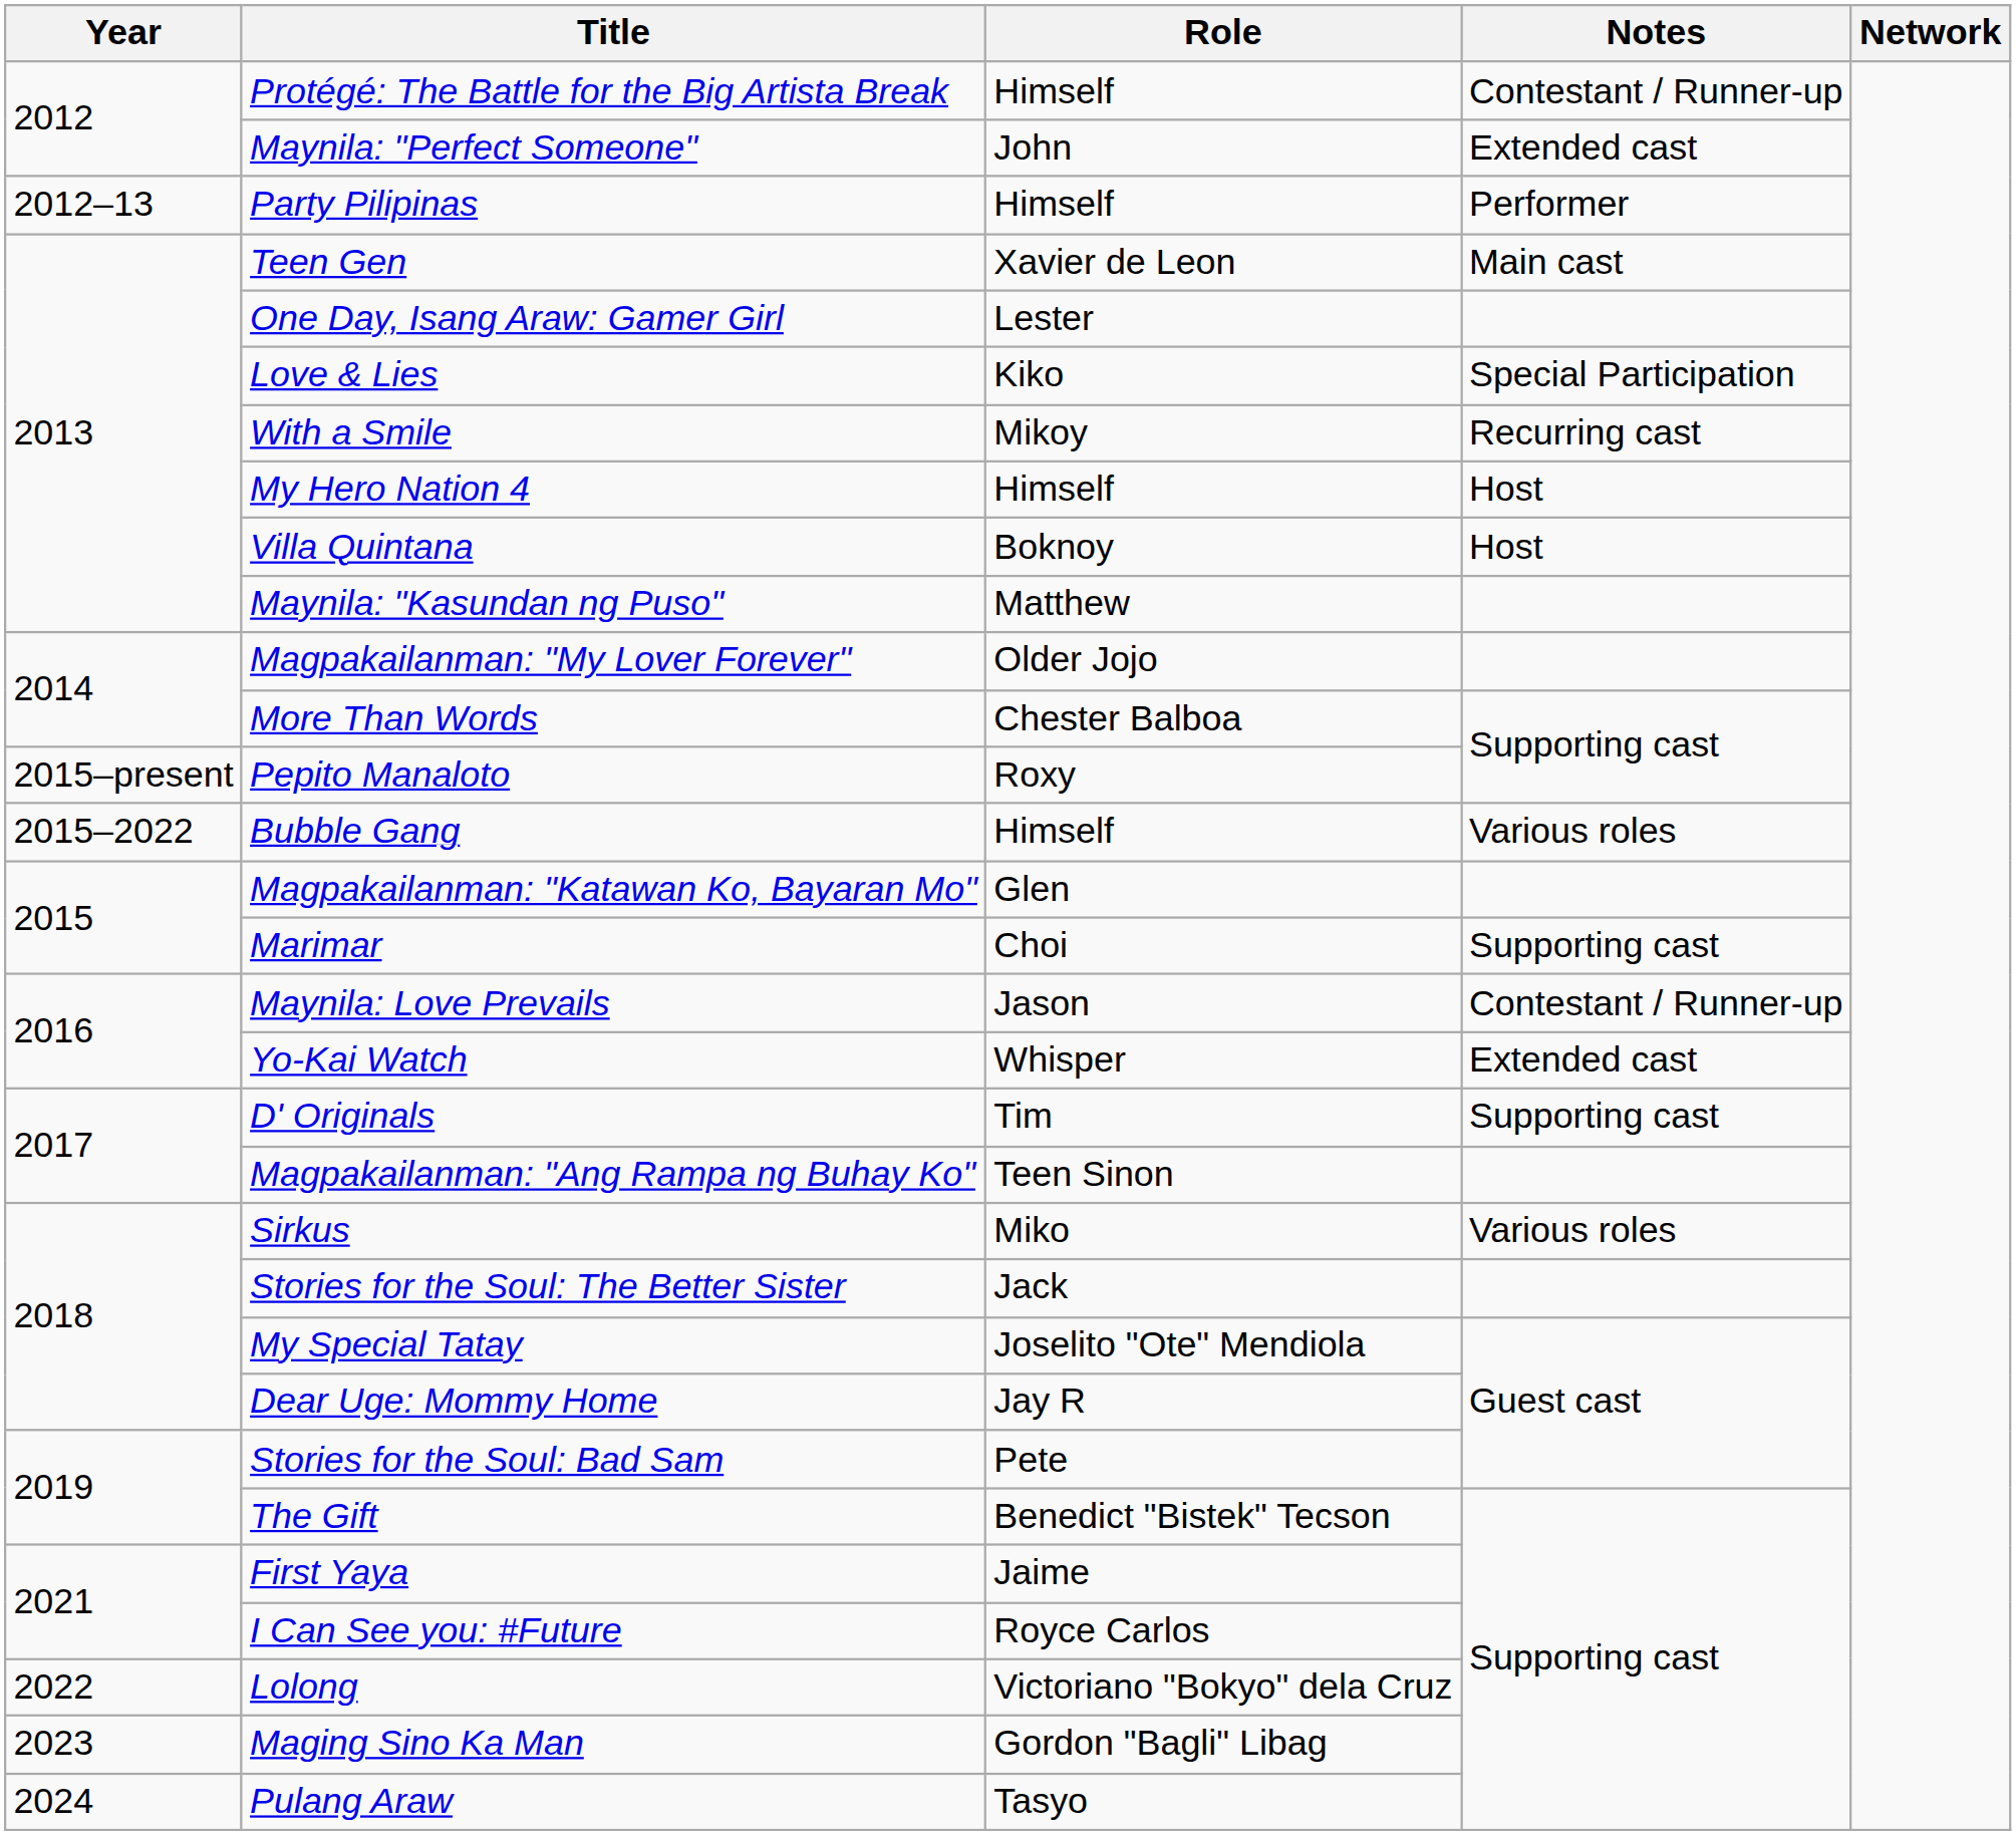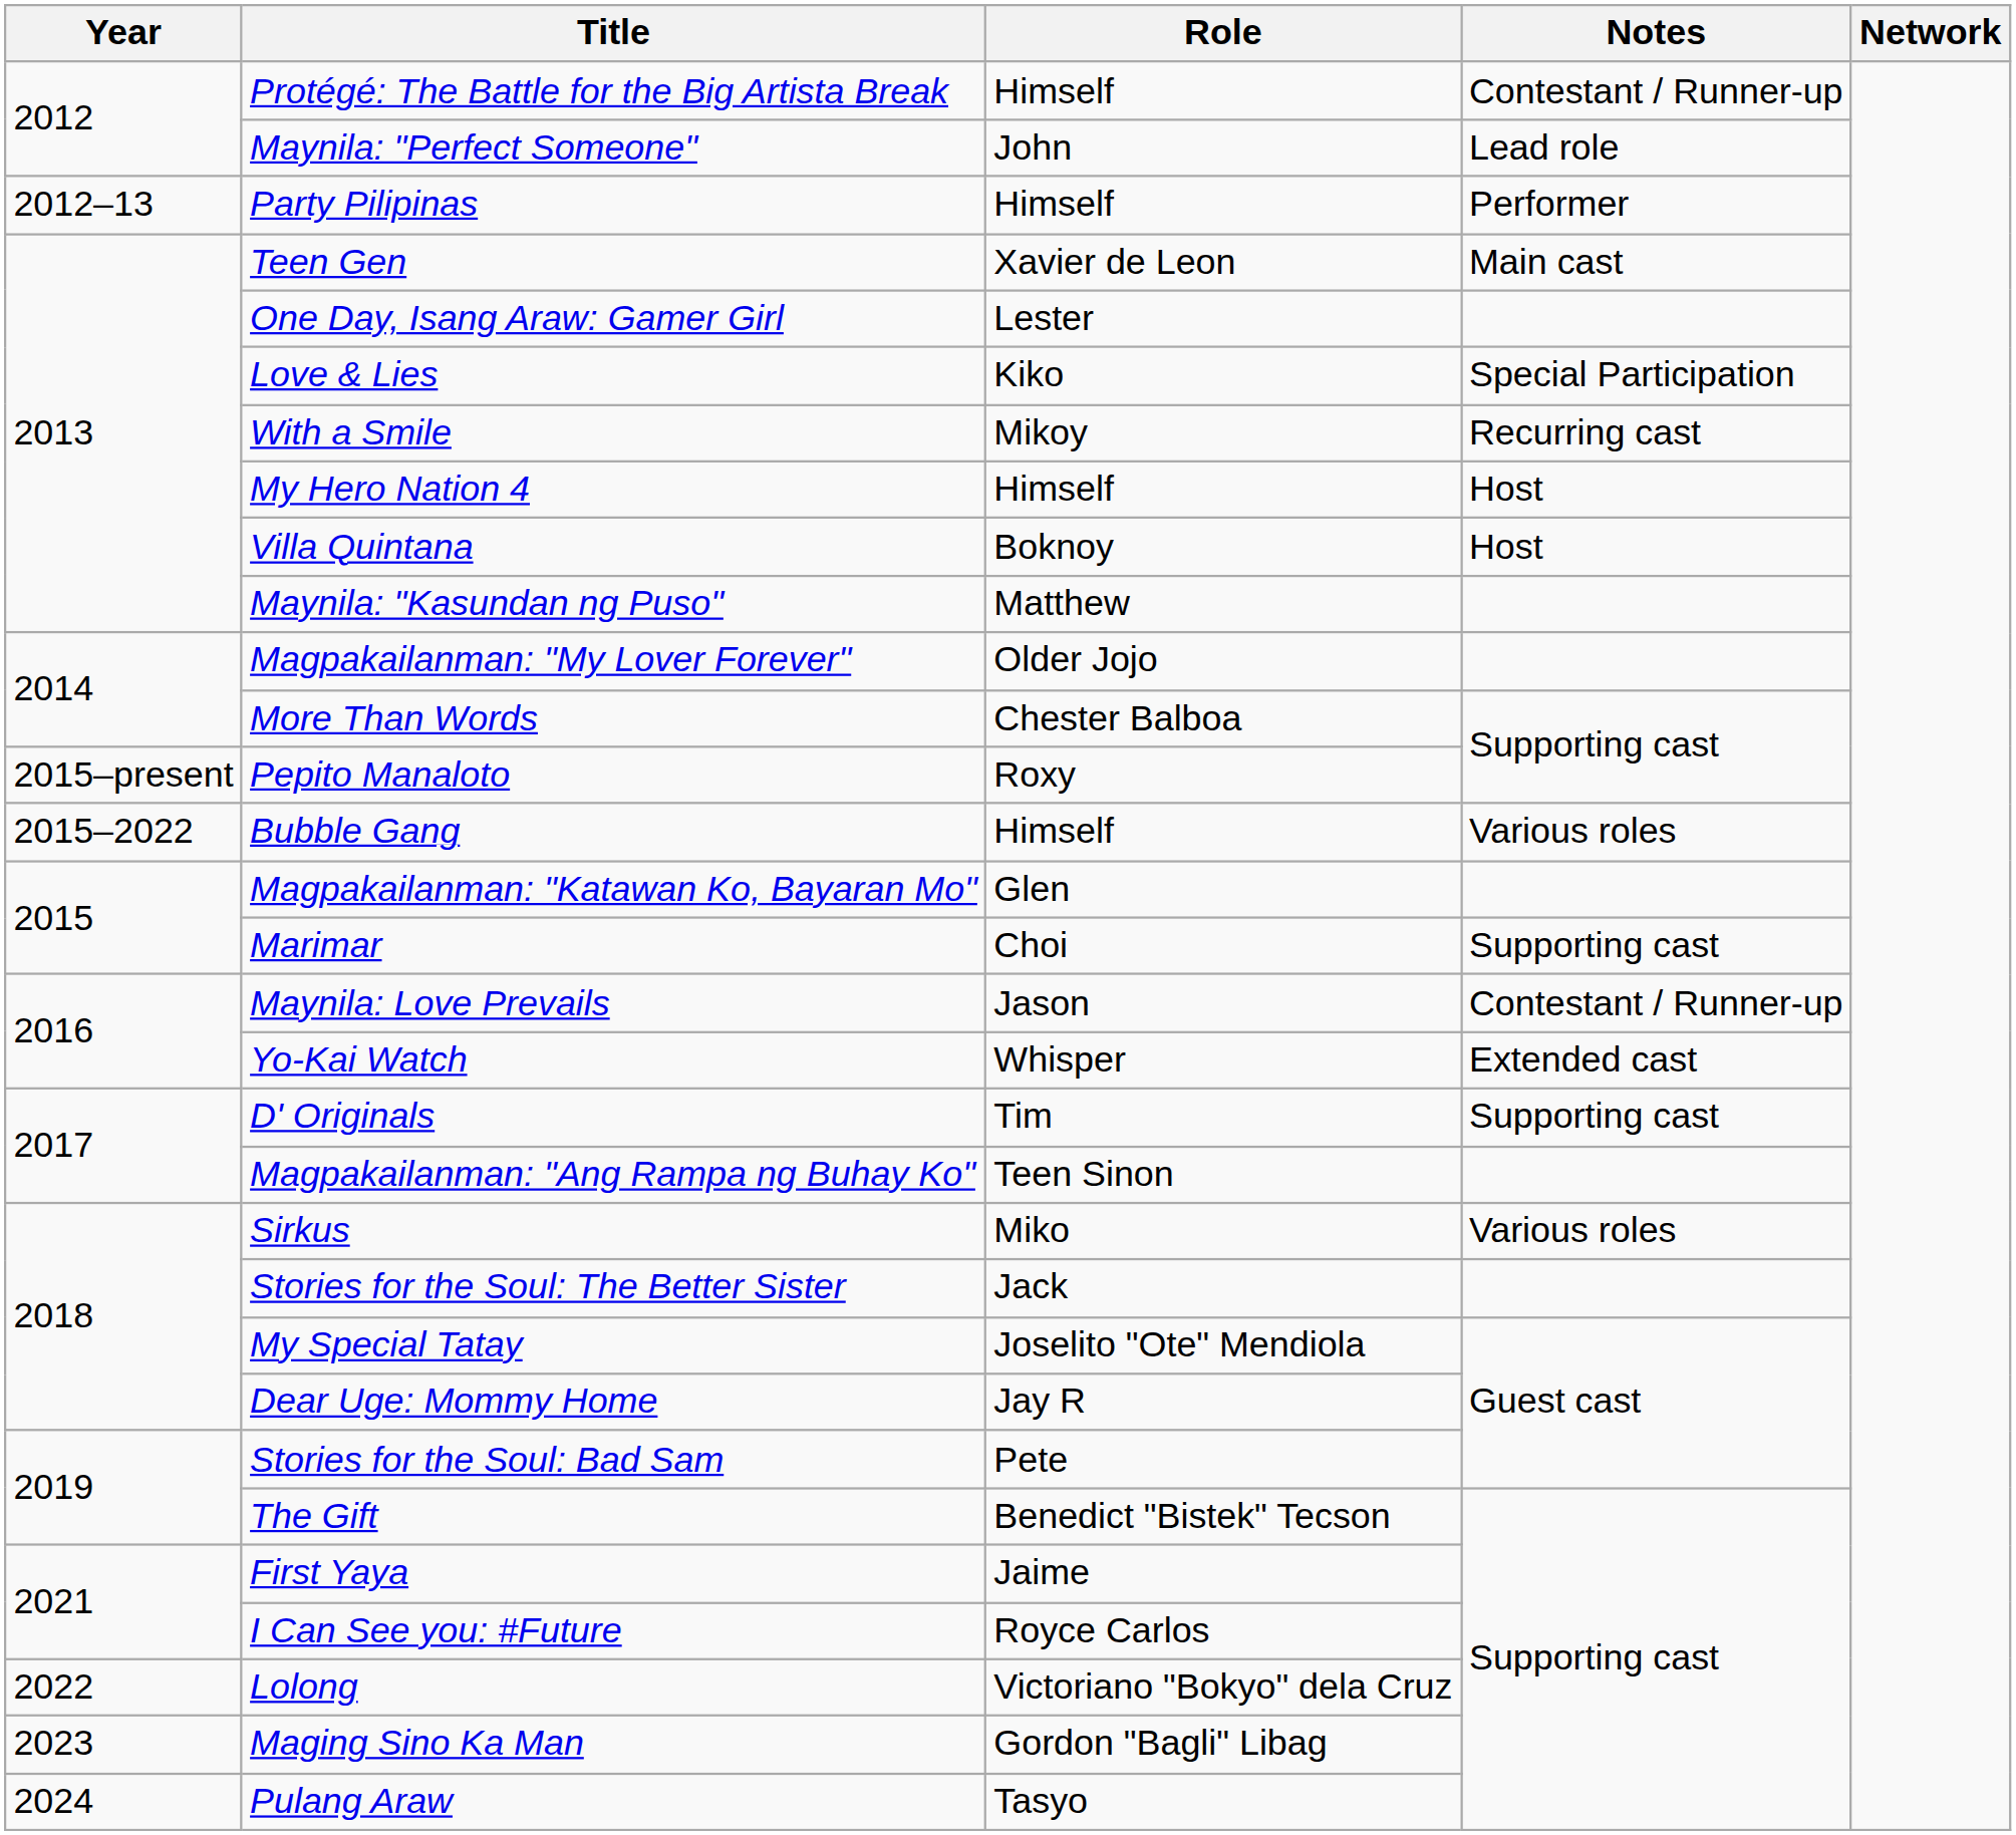 <table class="wikitable sortable">
 <tr>
 <th>Year</th>
 <th>Title</th>
 <th>Role</th>
 <th>Notes</th>
 <th>Network</th>
 </tr>
 <tr>
 <td rowspan="2">2012</td>
 <td><em><a href='#'>Protégé: The Battle for the Big Artista Break</a></em></td>
 <td>Himself</td>
 <td>Contestant / Runner-up</td>
 <td rowspan="37"></td>
 </tr>
 <tr>
 <td><em><a href='#'>Maynila: "Perfect Someone"</a></em></td>
 <td>John</td>
-<td>Extended cast</td>
+<td>Lead role</td>
 </tr>
 <tr>
 <td>2012–13</td>
 <td><em><a href='#'>Party Pilipinas</a></em></td>
 <td>Himself</td>
 <td>Performer</td>
 </tr>
 <tr>
 <td rowspan="7">2013</td>
 <td><em><a href='#'>Teen Gen</a></em></td>
 <td>Xavier de Leon</td>
 <td>Main cast</td>
 </tr>
 <tr>
 <td><em><a href='#'>One Day, Isang Araw: Gamer Girl</a></em></td>
 <td>Lester</td>
 </tr>
 <tr>
 <td><em><a href='#'>Love & Lies</a></em></td>
 <td>Kiko</td>
 <td>Special Participation</td>
 </tr>
 <tr>
 <td><em><a href='#'>With a Smile</a></em></td>
 <td>Mikoy</td>
 <td>Recurring cast</td>
 </tr>
 <tr>
 <td><em><a href='#'>My Hero Nation 4</a></em></td>
 <td>Himself</td>
 <td>Host</td>
 </tr>
 <tr>
 <td><em><a href='#'>Villa Quintana</a></em></td>
 <td>Boknoy</td>
 <td>Host</td>
 </tr>
 <tr>
 <td><em><a href='#'>Maynila: "Kasundan ng Puso"</a></em></td>
 <td>Matthew</td>
 <td></td>
 </tr>
 <tr>
 <td rowspan="2">2014</td>
 <td><em><a href='#'>Magpakailanman: "My Lover Forever"</a></em></td>
 <td>Older Jojo</td>
 <td></td>
 </tr>
 <tr>
 <td><em><a href='#'>More Than Words</a></em></td>
 <td>Chester Balboa</td>
 <td rowspan="2">Supporting cast</td>
 </tr>
 <tr>
 <td>2015–present</td>
 <td><em><a href='#'>Pepito Manaloto</a></em></td>
 <td>Roxy</td>
 </tr>
 <tr>
 <td>2015–2022</td>
 <td><em><a href='#'>Bubble Gang</a></em></td>
 <td>Himself</td>
 <td>Various roles</td>
 </tr>
 <tr>
 <td rowspan="2">2015</td>
 <td><em><a href='#'>Magpakailanman: "Katawan Ko, Bayaran Mo"</a></em></td>
 <td>Glen</td>
 <td></td>
 </tr>
 <tr>
 <td><em><a href='#'>Marimar</a></em></td>
 <td>Choi</td>
 <td>Supporting cast</td>
 </tr>
 <tr>
 <td rowspan="2">2016</td>
 <td><em><a href='#'>Maynila: Love Prevails</a></em></td>
 <td>Jason</td>
 <td>Contestant / Runner-up</td>
 </tr>
 <tr>
 <td><em><a href='#'>Yo-Kai Watch</a></em></td>
 <td>Whisper</td>
 <td>Extended cast</td>
 </tr>
 <tr>
 <td rowspan="2">2017</td>
 <td><em><a href='#'>D' Originals</a></em></td>
 <td>Tim</td>
 <td>Supporting cast</td>
 </tr>
 <tr>
 <td><em><a href='#'>Magpakailanman: "Ang Rampa ng Buhay Ko"</a></em></td>
 <td>Teen Sinon</td>
 <td></td>
 </tr>
 <tr>
 <td rowspan="4">2018</td>
 <td><em><a href='#'>Sirkus</a></em></td>
 <td>Miko</td>
 <td>Various roles</td>
 </tr>
 <tr>
 <td><em><a href='#'>Stories for the Soul: The Better Sister</a></em></td>
 <td>Jack</td>
 <td></td>
 </tr>
 <tr>
 <td><em><a href='#'>My Special Tatay</a></em></td>
 <td>Joselito "Ote" Mendiola</td>
 <td rowspan="3">Guest cast</td>
 </tr>
 <tr>
 <td><em><a href='#'>Dear Uge: Mommy Home</a></em></td>
 <td>Jay R</td>
 </tr>
 <tr>
 <td rowspan=2>2019</td>
 <td><em><a href='#'>Stories for the Soul: Bad Sam</a></em></td>
 <td>Pete</td>
 </tr>
 <tr>
 <td><em><a href='#'>The Gift</a></em></td>
 <td>Benedict "Bistek" Tecson</td>
 <td rowspan="6">Supporting cast</td>
 </tr>
 <tr>
 <td rowspan=2>2021</td>
 <td><em><a href='#'>First Yaya</a></em></td>
 <td>Jaime</td>
 </tr>
 <tr>
 <td><em><a href='#'>I Can See you: #Future</a></em></td>
 <td>Royce Carlos</td>
 </tr>
 <tr>
 <td>2022</td>
 <td><em><a href='#'>Lolong</a></em></td>
 <td>Victoriano "Bokyo" dela Cruz</td>
 </tr>
 <tr>
 <td>2023</td>
 <td><em><a href='#'>Maging Sino Ka Man</a></em></td>
 <td>Gordon "Bagli" Libag</td>
 </tr>
 <tr>
 <td>2024</td>
 <td><em><a href='#'>Pulang Araw</a></em></td>
 <td>Tasyo</td>
 </tr>
 </table>
